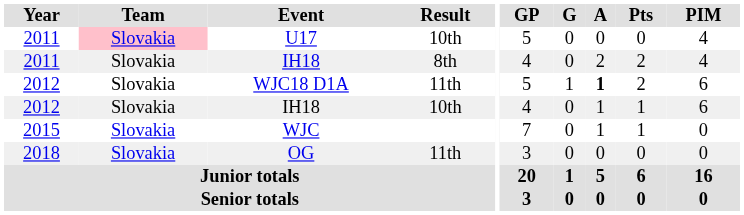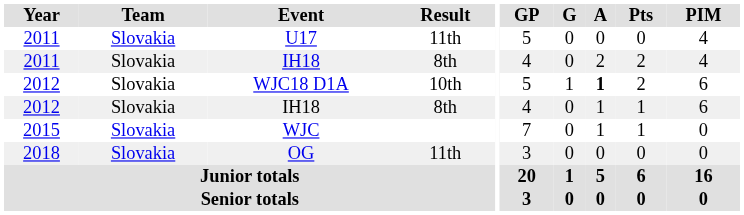 <table border="0" cellpadding="1" cellspacing="0" ID="Table3" style="text-align:center; width:40em">
 <tr ALIGN="center" bgcolor="#e0e0e0">
 <th>Year</th>
 <th>Team</th>
 <th>Event</th>
 <th>Result</th>
 <th rowspan="99" bgcolor="#ffffff"></th>
 <th>GP</th>
 <th>G</th>
 <th>A</th>
 <th>Pts</th>
 <th>PIM</th>
 </tr>
 <tr>
 <td><a href='#'>2011</a></td>
-<td style="background: pink;"><a href='#'>Slovakia</a></td>
+<td><a href='#'>Slovakia</a></td>
 <td><a href='#'>U17</a></td>
-<td>10th</td>
+<td>11th</td>
 <td>5</td>
 <td>0</td>
 <td>0</td>
 <td>0</td>
 <td>4</td>
 </tr>
 <tr bgcolor="#f0f0f0">
 <td><a href='#'>2011</a></td>
 <td>Slovakia</td>
 <td><a href='#'>IH18</a></td>
 <td>8th</td>
 <td>4</td>
 <td>0</td>
 <td>2</td>
 <td>2</td>
 <td>4</td>
 </tr>
 <tr>
 <td><a href='#'>2012</a></td>
 <td>Slovakia</td>
 <td><a href='#'>WJC18 D1A</a></td>
-<td>11th</td>
+<td>10th</td>
 <td>5</td>
 <td>1</td>
 <td><strong>1</strong></td>
 <td>2</td>
 <td>6</td>
 </tr>
 <tr bgcolor="#f0f0f0">
 <td><a href='#'>2012</a></td>
 <td>Slovakia</td>
 <td>IH18</td>
-<td>10th</td>
+<td>8th</td>
 <td>4</td>
 <td>0</td>
 <td>1</td>
 <td>1</td>
 <td>6</td>
 </tr>
 <tr>
 <td><a href='#'>2015</a></td>
 <td><a href='#'>Slovakia</a></td>
 <td><a href='#'>WJC</a></td>
 <td></td>
 <td>7</td>
 <td>0</td>
 <td>1</td>
 <td>1</td>
 <td>0</td>
 </tr>
 <tr bgcolor="#f0f0f0">
 <td><a href='#'>2018</a></td>
 <td><a href='#'>Slovakia</a></td>
 <td><a href='#'>OG</a></td>
 <td>11th</td>
 <td>3</td>
 <td>0</td>
 <td>0</td>
 <td>0</td>
 <td>0</td>
 </tr>
 <tr bgcolor="#e0e0e0">
 <th colspan="4">Junior totals</th>
 <th>20</th>
 <th>1</th>
 <th>5</th>
 <th>6</th>
 <th>16</th>
 </tr>
 <tr bgcolor="#e0e0e0">
 <th colspan="4">Senior totals</th>
 <th>3</th>
 <th>0</th>
 <th>0</th>
 <th>0</th>
 <th>0</th>
 </tr>
 </table>
